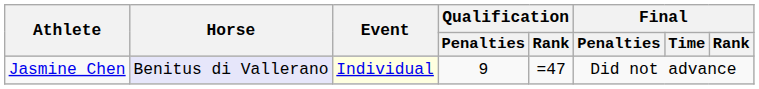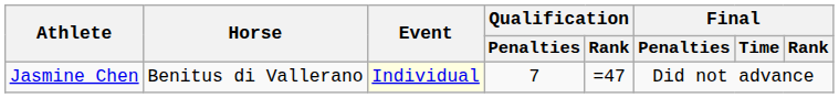 <table class="wikitable" style="font-size:90%; text-align:center">
 <tr>
 <th rowspan="2">Athlete</th>
 <th rowspan="2">Horse</th>
 <th rowspan="2">Event</th>
 <th colspan="2">Qualification</th>
 <th colspan="3">Final</th>
 </tr>
 <tr style="font-size:95%">
 <th>Penalties</th>
 <th>Rank</th>
 <th>Penalties</th>
 <th>Time</th>
 <th>Rank</th>
 </tr>
 <tr>
 <td align="left"><a href='#'>Jasmine Chen</a></td>
-<td align="left" style="background: lavender;">Benitus di Vallerano</td>
+<td align="left">Benitus di Vallerano</td>
 <td align="left" style="background: lightyellow;"><a href='#'>Individual</a></td>
-<td>9</td>
+<td>7</td>
 <td>=47</td>
 <td colspan="3">Did not advance</td>
 </tr>
 </table>
